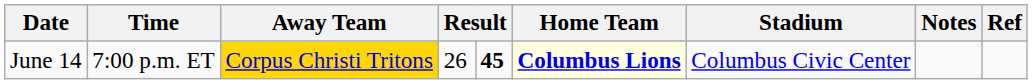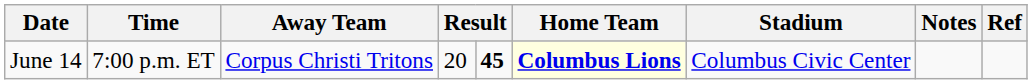 <table class="wikitable">
 <tr>
 <th>Date</th>
 <th>Time</th>
 <th>Away Team</th>
 <th colspan="2">Result</th>
 <th>Home Team</th>
 <th>Stadium</th>
 <th>Notes</th>
 <th>Ref</th>
 </tr>
 <tr>
 <td>June 14</td>
 <td>7:00 p.m. ET</td>
-<td style="background: gold;"><a href='#'>Corpus Christi Tritons</a></td>
-<td>26</td>
+<td><a href='#'>Corpus Christi Tritons</a></td>
+<td>20</td>
 <td><strong>45</strong></td>
 <td style="background: lightyellow;"><strong><a href='#'>Columbus Lions</a></strong></td>
 <td><a href='#'>Columbus Civic Center</a></td>
 <td></td>
 <td></td>
 </tr>
 </table>
